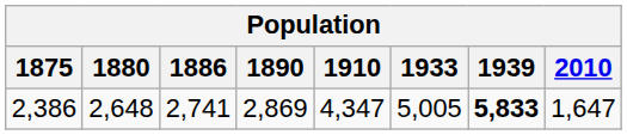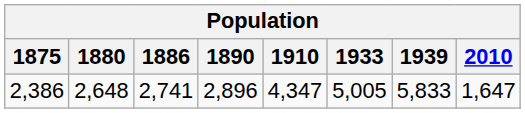 <table class='wikitable' style='text-align: center;'>
 <tr>
 <th colspan=8>Population</th>
 </tr>
 <tr class='bright'>
 <th>1875</th>
 <th>1880</th>
 <th>1886</th>
 <th>1890</th>
 <th>1910</th>
 <th>1933</th>
 <th>1939</th>
 <th><a href='#'>2010</a></th>
 </tr>
 <tr>
 <td>2,386</td>
 <td>2,648</td>
 <td>2,741</td>
-<td>2,869</td>
+<td>2,896</td>
 <td>4,347</td>
 <td>5,005</td>
-<td><strong>5,833</strong></td>
+<td>5,833</td>
 <td>1,647</td>
 </tr>
 </table>
